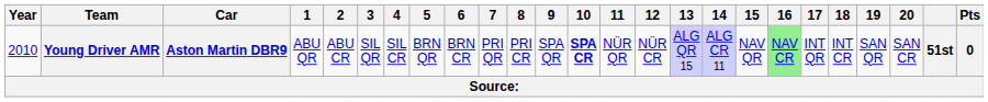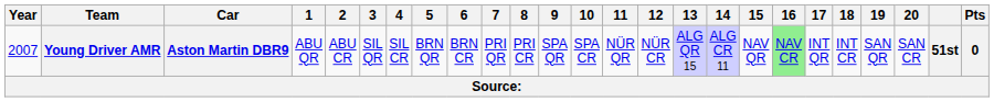 <table class="wikitable" style="text-align:center; font-size:85%;">
 <tr>
 <th>Year</th>
 <th>Team</th>
 <th>Car</th>
 <th>1</th>
 <th>2</th>
 <th>3</th>
 <th>4</th>
 <th>5</th>
 <th>6</th>
 <th>7</th>
 <th>8</th>
 <th>9</th>
 <th>10</th>
 <th>11</th>
 <th>12</th>
 <th>13</th>
 <th>14</th>
 <th>15</th>
 <th>16</th>
 <th>17</th>
 <th>18</th>
 <th>19</th>
 <th>20</th>
 <th></th>
 <th>Pts</th>
 </tr>
 <tr>
-<td><a href='#'>2010</a></td>
+<td><a href='#'>2007</a></td>
 <th nowrap><a href='#'>Young Driver AMR</a></th>
 <th nowrap><a href='#'>Aston Martin DBR9</a></th>
 <td><a href='#'>ABU<br>QR</a></td>
 <td><a href='#'>ABU<br>CR</a></td>
 <td><a href='#'>SIL<br>QR</a></td>
 <td><a href='#'>SIL<br>CR</a></td>
 <td><a href='#'>BRN<br>QR</a></td>
 <td><a href='#'>BRN<br>CR</a></td>
 <td><a href='#'>PRI<br>QR</a></td>
 <td><a href='#'>PRI<br>CR</a></td>
 <td><a href='#'>SPA<br>QR</a></td>
-<td><strong><a href='#'>SPA<br>CR</a></strong></td>
+<td><a href='#'>SPA<br>CR</a></td>
 <td><a href='#'>NÜR<br>QR</a></td>
 <td><a href='#'>NÜR<br>CR</a></td>
 <td style="background:#cfcfff;"><a href='#'>ALG<br>QR</a><br><small>15<br></small></td>
 <td style="background:#cfcfff;"><a href='#'>ALG<br>CR</a><br><small>11<br></small></td>
 <td><a href='#'>NAV<br>QR</a></td>
 <td style="background: lightgreen;"><a href='#'>NAV<br>CR</a></td>
 <td><a href='#'>INT<br>QR</a></td>
 <td><a href='#'>INT<br>CR</a></td>
 <td><a href='#'>SAN<br>QR</a></td>
 <td><a href='#'>SAN<br>CR</a></td>
 <th>51st</th>
 <th>0</th>
 </tr>
 <tr>
 <th colspan="25">Source:</th>
 </tr>
 </table>
